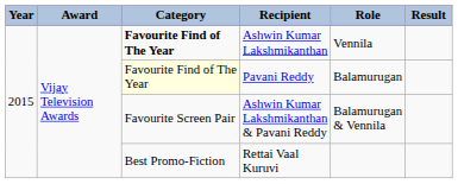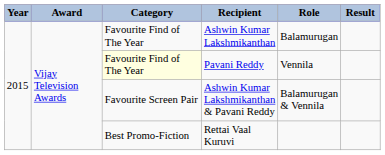 <table class="wikitable" width="90%">
 <tr bgcolor="blue">
 <th style="width:25pt; background:LightSteelBlue;">Year</th>
 <th style="width:80pt; background:LightSteelBlue;">Award</th>
 <th style="width:120pt; background:LightSteelBlue;">Category</th>
 <th style="width:60pt; background:LightSteelBlue;">Recipient</th>
 <th style="width:60pt; background:LightSteelBlue;">Role</th>
 <th style="width:40pt; background:LightSteelBlue;">Result</th>
 </tr>
 <tr>
 <td rowspan="4">2015</td>
 <td rowspan="4"><a href='#'>Vijay Television Awards</a></td>
-<td><strong>Favourite Find of The Year</strong></td>
+<td>Favourite Find of The Year</td>
 <td><a href='#'>Ashwin Kumar Lakshmikanthan</a></td>
-<td>Vennila</td>
+<td>Balamurugan</td>
 <td></td>
 </tr>
 <tr>
 <td style="background: lightyellow;">Favourite Find of The Year</td>
 <td><a href='#'>Pavani Reddy</a></td>
-<td>Balamurugan</td>
+<td>Vennila</td>
 <td></td>
 </tr>
 <tr>
 <td>Favourite Screen Pair</td>
 <td><a href='#'>Ashwin Kumar Lakshmikanthan</a> & Pavani Reddy</td>
 <td>Balamurugan & Vennila</td>
 <td></td>
 </tr>
 <tr>
 <td>Best Promo-Fiction</td>
 <td>Rettai Vaal Kuruvi</td>
 <td></td>
 <td></td>
 </tr>
 </table>
